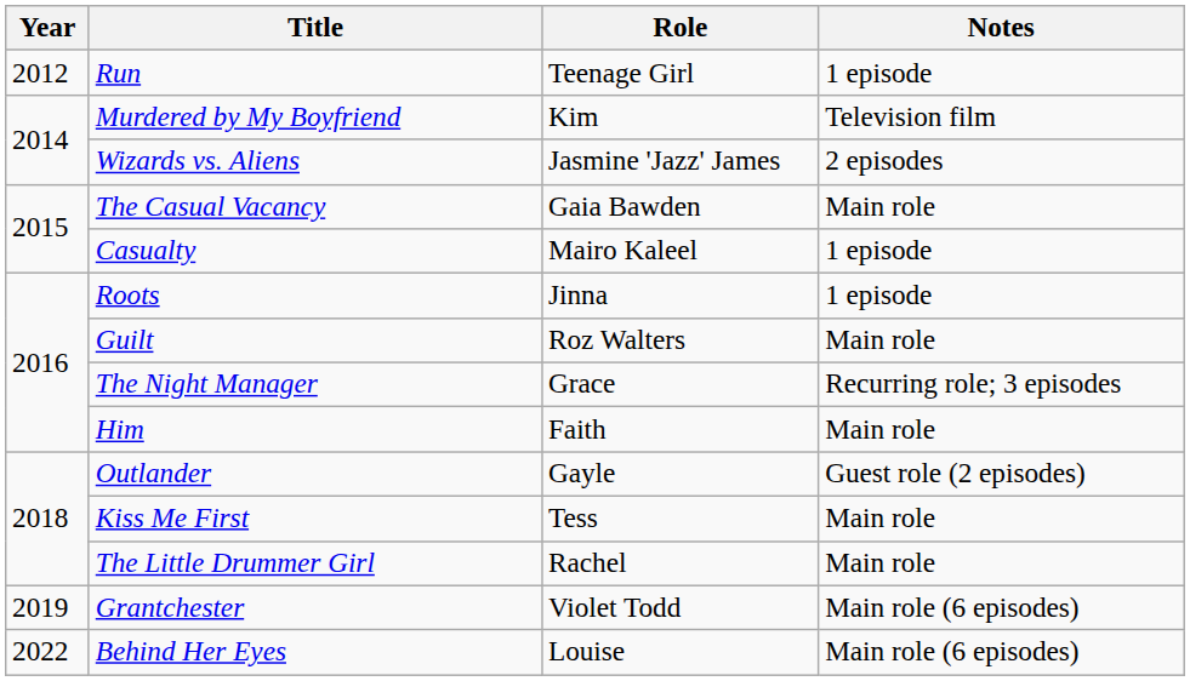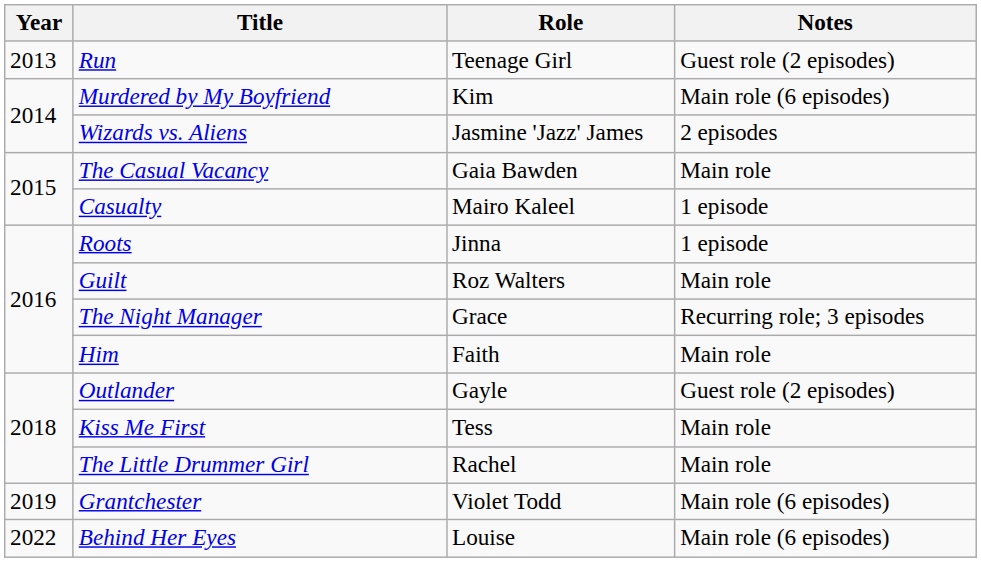 <table class="wikitable sortable">
 <tr>
 <th style="width:  40px;">Year</th>
 <th style="width: 250px;">Title</th>
 <th style="width: 150px;">Role</th>
 <th style="width: 200px;">Notes</th>
 </tr>
 <tr>
-<td>2012</td>
+<td>2013</td>
 <td><em><a href='#'>Run</a></em></td>
 <td>Teenage Girl</td>
-<td>1 episode</td>
+<td>Guest role (2 episodes)</td>
 </tr>
 <tr>
 <td rowspan="2">2014</td>
 <td><em><a href='#'>Murdered by My Boyfriend</a></em></td>
 <td>Kim</td>
-<td>Television film</td>
+<td>Main role (6 episodes)</td>
 </tr>
 <tr>
 <td><em><a href='#'>Wizards vs. Aliens</a></em></td>
 <td>Jasmine 'Jazz' James</td>
 <td>2 episodes</td>
 </tr>
 <tr>
 <td rowspan="2">2015</td>
 <td data-sort-value="Casual Vacancy, The"><em><a href='#'>The Casual Vacancy</a></em></td>
 <td>Gaia Bawden</td>
 <td>Main role</td>
 </tr>
 <tr>
 <td><em><a href='#'>Casualty</a></em></td>
 <td>Mairo Kaleel</td>
 <td>1 episode</td>
 </tr>
 <tr>
 <td rowspan="4">2016</td>
 <td><em><a href='#'>Roots</a></em></td>
 <td>Jinna</td>
 <td>1 episode</td>
 </tr>
 <tr>
 <td><em><a href='#'>Guilt</a></em></td>
 <td>Roz Walters</td>
 <td>Main role</td>
 </tr>
 <tr>
 <td><em><a href='#'>The Night Manager</a></em></td>
 <td>Grace</td>
 <td>Recurring role; 3 episodes</td>
 </tr>
 <tr>
 <td><em><a href='#'>Him</a></em></td>
 <td>Faith</td>
 <td>Main role</td>
 </tr>
 <tr>
 <td rowspan="3">2018</td>
 <td><em><a href='#'>Outlander</a></em></td>
 <td>Gayle</td>
 <td>Guest role (2 episodes)</td>
 </tr>
 <tr>
 <td><em><a href='#'>Kiss Me First</a></em></td>
 <td>Tess</td>
 <td>Main role</td>
 </tr>
 <tr>
 <td><em><a href='#'>The Little Drummer Girl</a></em></td>
 <td>Rachel</td>
 <td>Main role</td>
 </tr>
 <tr>
 <td>2019</td>
 <td><em><a href='#'>Grantchester</a></em></td>
 <td>Violet Todd</td>
 <td>Main role (6 episodes)</td>
 </tr>
 <tr>
 <td>2022</td>
 <td><em><a href='#'>Behind Her Eyes</a></em></td>
 <td>Louise</td>
 <td>Main role (6 episodes)</td>
 </tr>
 </table>
